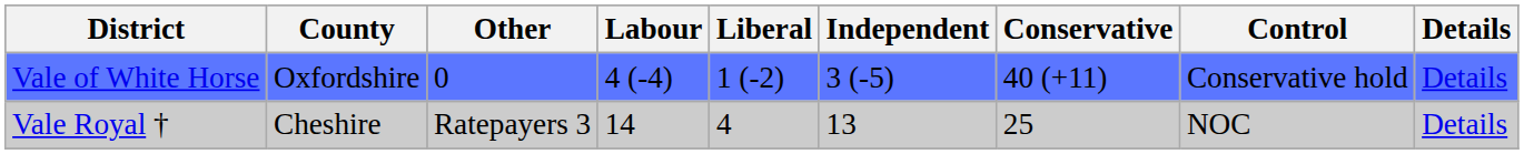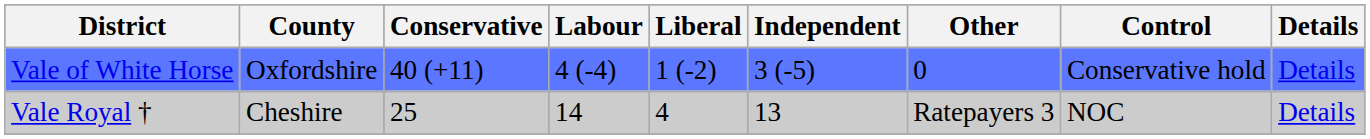 <table class="wikitable">
 <tr border=1 cellspacing=0 cellpadding=5>
 <th>District</th>
 <th>County</th>
-<th>Other</th>
+<th>Conservative</th>
 <th>Labour</th>
 <th>Liberal</th>
 <th>Independent</th>
-<th>Conservative</th>
+<th>Other</th>
 <th>Control</th>
 <th>Details</th>
 </tr>
 <tr bgcolor=5B76FF>
 <td><a href='#'>Vale of White Horse</a></td>
 <td>Oxfordshire</td>
-<td>0</td>
+<td>40 (+11)</td>
 <td>4 (-4)</td>
 <td>1 (-2)</td>
 <td>3 (-5)</td>
-<td>40 (+11)</td>
+<td>0</td>
 <td>Conservative hold</td>
 <td><a href='#'>Details</a></td>
 </tr>
 <tr bgcolor=CCCCCC>
 <td><a href='#'>Vale Royal</a> †</td>
 <td>Cheshire</td>
-<td>Ratepayers 3</td>
+<td>25</td>
 <td>14</td>
 <td>4</td>
 <td>13</td>
-<td>25</td>
+<td>Ratepayers 3</td>
 <td>NOC</td>
 <td><a href='#'>Details</a></td>
 </tr>
 </table>
